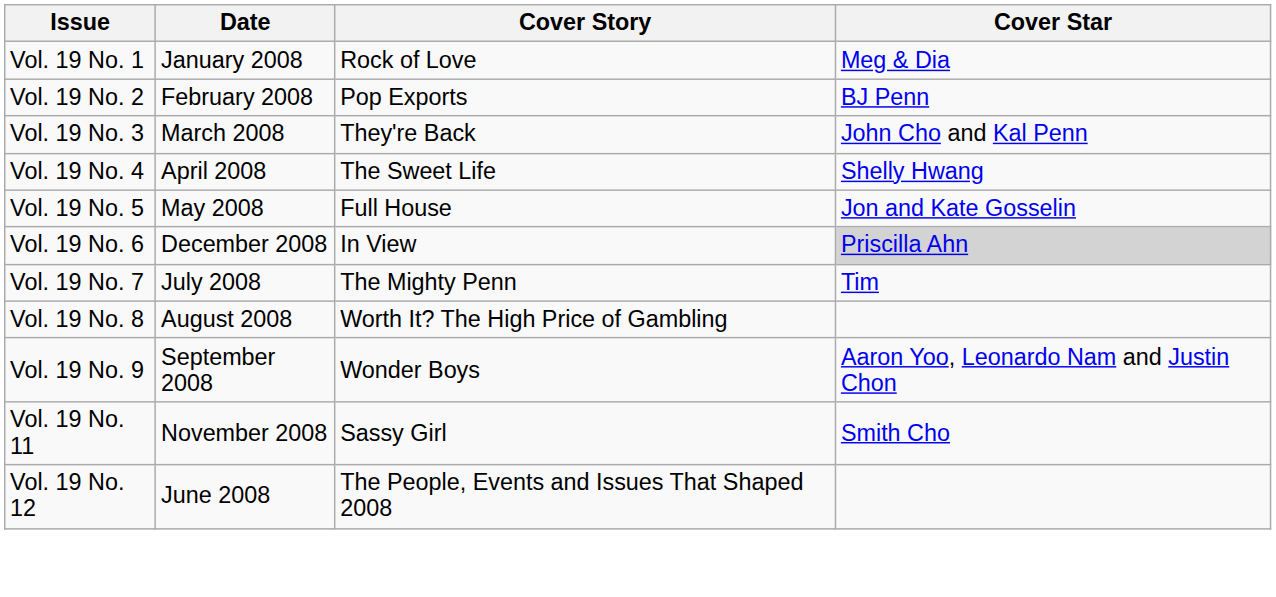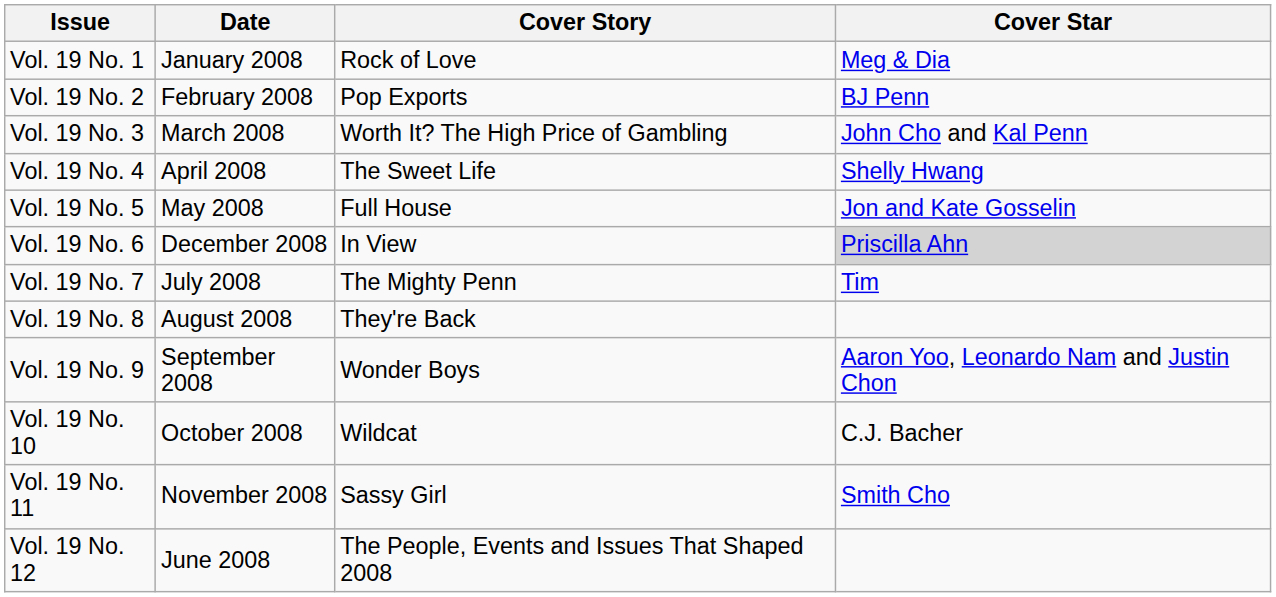 <table class="wikitable">
 <tr>
 <th>Issue</th>
 <th>Date</th>
 <th>Cover Story</th>
 <th>Cover Star</th>
 </tr>
 <tr>
 <td>Vol. 19 No. 1</td>
 <td>January 2008</td>
 <td>Rock of Love</td>
 <td><a href='#'>Meg & Dia</a></td>
 </tr>
 <tr>
 <td>Vol. 19 No. 2</td>
 <td>February 2008</td>
 <td>Pop Exports</td>
 <td><a href='#'>BJ Penn</a></td>
 </tr>
 <tr>
 <td>Vol. 19 No. 3</td>
 <td>March 2008</td>
-<td>They're Back</td>
+<td>Worth It? The High Price of Gambling</td>
 <td><a href='#'>John Cho</a> and <a href='#'>Kal Penn</a></td>
 </tr>
 <tr>
 <td>Vol. 19 No. 4</td>
 <td>April 2008</td>
 <td>The Sweet Life</td>
 <td><a href='#'>Shelly Hwang</a></td>
 </tr>
 <tr>
 <td>Vol. 19 No. 5</td>
 <td>May 2008</td>
 <td>Full House</td>
 <td><a href='#'>Jon and Kate Gosselin</a></td>
 </tr>
 <tr>
 <td>Vol. 19 No. 6</td>
 <td>December 2008</td>
 <td>In View</td>
 <td style="background: lightgrey;"><a href='#'>Priscilla Ahn</a></td>
 </tr>
 <tr>
 <td>Vol. 19 No. 7</td>
 <td>July 2008</td>
 <td>The Mighty Penn</td>
 <td><a href='#'>Tim</a></td>
 </tr>
 <tr>
 <td>Vol. 19 No. 8</td>
 <td>August 2008</td>
-<td>Worth It? The High Price of Gambling</td>
+<td>They're Back</td>
 <td></td>
 </tr>
 <tr>
 <td>Vol. 19 No. 9</td>
 <td>September 2008</td>
 <td>Wonder Boys</td>
 <td><a href='#'>Aaron Yoo</a>, <a href='#'>Leonardo Nam</a> and <a href='#'>Justin Chon</a></td>
+</tr>
+<tr>
+<td>Vol. 19 No. 10</td>
+<td>October 2008</td>
+<td>Wildcat</td>
+<td>C.J. Bacher</td>
 </tr>
 <tr>
 <td>Vol. 19 No. 11</td>
 <td>November 2008</td>
 <td>Sassy Girl</td>
 <td><a href='#'>Smith Cho</a></td>
 </tr>
 <tr>
 <td>Vol. 19 No. 12</td>
 <td>June 2008</td>
 <td>The People, Events and Issues That Shaped 2008</td>
 <td></td>
 </tr>
 </table>
